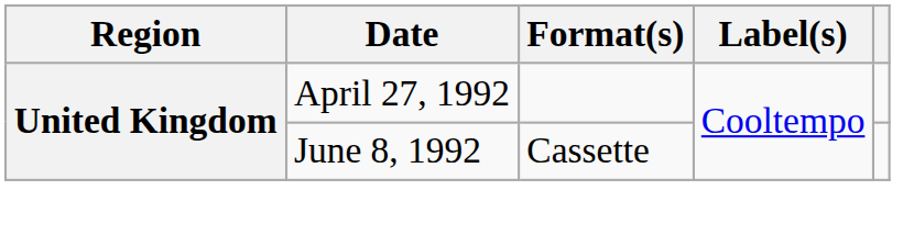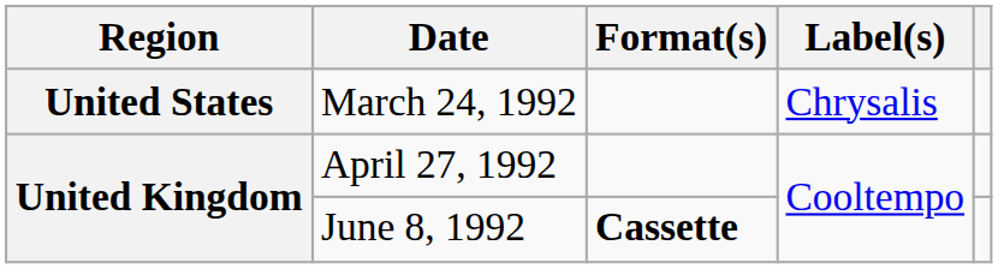 <table class="wikitable plainrowheaders">
 <tr>
 <th scope="col">Region</th>
 <th scope="col">Date</th>
 <th scope="col">Format(s)</th>
 <th scope="col">Label(s)</th>
 <th scope="col"></th>
+</tr>
+<tr>
+<th scope="row">United States</th>
+<td>March 24, 1992</td>
+<td></td>
+<td><a href='#'>Chrysalis</a></td>
+<td></td>
 </tr>
 <tr>
 <th scope="row" rowspan="2">United Kingdom</th>
 <td>April 27, 1992</td>
 <td></td>
 <td rowspan="2"><a href='#'>Cooltempo</a></td>
 <td></td>
 </tr>
 <tr>
 <td>June 8, 1992</td>
-<td>Cassette</td>
+<td><strong>Cassette</strong></td>
 <td></td>
 </tr>
 </table>
